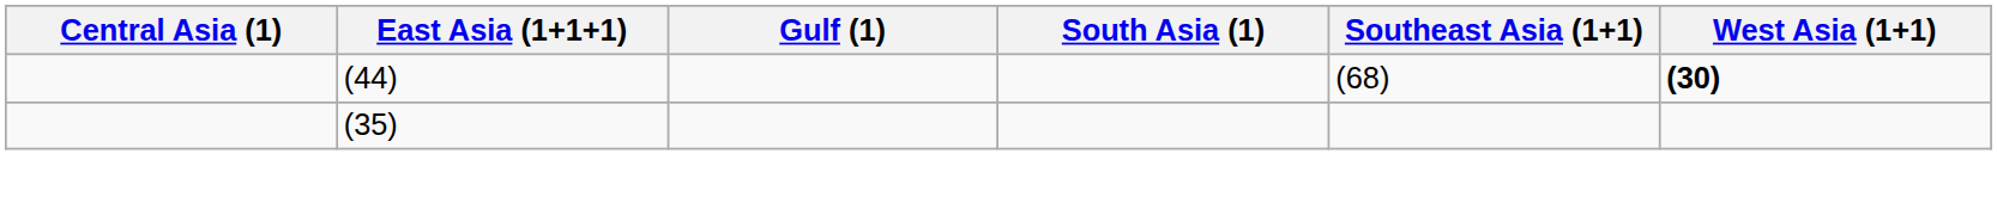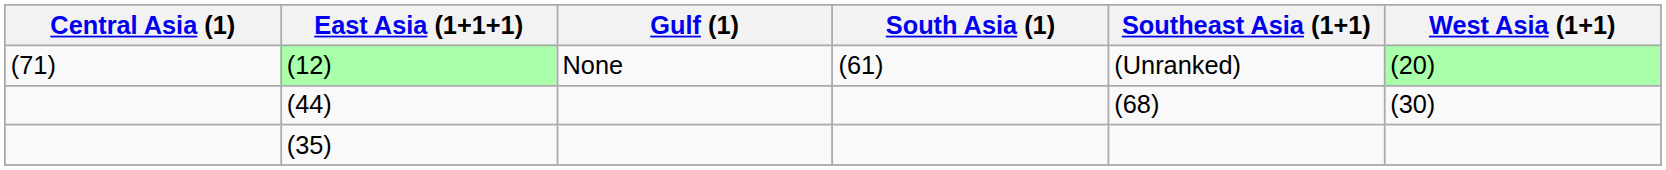 <table class=wikitable style="font-size:90%;">
 <tr>
 <th width=150><a href='#'>Central Asia</a> (1)</th>
 <th width=150><a href='#'>East Asia</a> (1+1+1)</th>
 <th width=150><a href='#'>Gulf</a> (1)</th>
 <th width=150><a href='#'>South Asia</a> (1)</th>
 <th width="150"><a href='#'>Southeast Asia</a> (1+1)</th>
 <th width=150><a href='#'>West Asia</a> (1+1)</th>
 </tr>
 <tr>
+<td> (71)</td>
+<td bgcolor="#aaffaa"> (12)</td>
+<td>None</td>
+<td> (61)</td>
+<td> (Unranked)</td>
+<td bgcolor="#aaffaa"> (20)</td>
+</tr>
+<tr>
 <td></td>
 <td> (44)</td>
 <td></td>
 <td></td>
 <td> (68)</td>
-<td><strong> (30)</strong></td>
+<td> (30)</td>
 </tr>
 <tr>
 <td></td>
 <td> (35)</td>
 <td></td>
 <td></td>
 <td></td>
 <td></td>
 </tr>
 </table>
